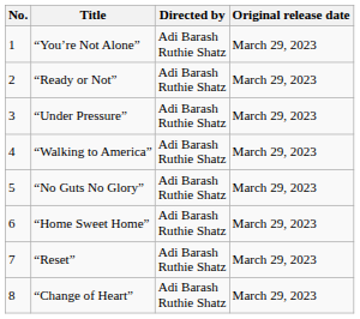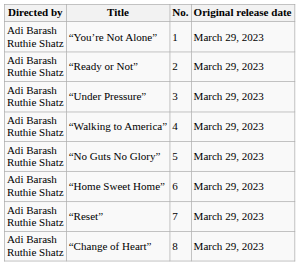 <table class="wikitable sortable">
 <tr>
+<th><strong>Directed by</strong></th>
+<th><strong>Title</strong></th>
 <th><strong>No.</strong></th>
-<th><strong>Title</strong></th>
-<th><strong>Directed by</strong></th>
 <th><strong>Original release date </strong></th>
 </tr>
 <tr>
+<td>Adi Barash<br>Ruthie Shatz</td>
+<td>“You’re Not Alone”</td>
 <td>1</td>
-<td>“You’re Not Alone”</td>
-<td>Adi Barash<br>Ruthie Shatz</td>
 <td>March 29, 2023</td>
 </tr>
 <tr>
+<td>Adi Barash<br>Ruthie Shatz</td>
+<td>“Ready or Not”</td>
 <td>2</td>
-<td>“Ready or Not”</td>
-<td>Adi Barash<br>Ruthie Shatz</td>
 <td>March 29, 2023</td>
 </tr>
 <tr>
+<td>Adi Barash<br>Ruthie Shatz</td>
+<td>“Under Pressure”</td>
 <td>3</td>
-<td>“Under Pressure”</td>
-<td>Adi Barash<br>Ruthie Shatz</td>
 <td>March 29, 2023</td>
 </tr>
 <tr>
+<td>Adi Barash<br>Ruthie Shatz</td>
+<td>“Walking to America”</td>
 <td>4</td>
-<td>“Walking to America”</td>
-<td>Adi Barash<br>Ruthie Shatz</td>
 <td>March 29, 2023</td>
 </tr>
 <tr>
+<td>Adi Barash<br>Ruthie Shatz</td>
+<td>“No Guts No Glory”</td>
 <td>5</td>
-<td>“No Guts No Glory”</td>
-<td>Adi Barash<br>Ruthie Shatz</td>
 <td>March 29, 2023</td>
 </tr>
 <tr>
+<td>Adi Barash<br>Ruthie Shatz</td>
+<td>“Home Sweet Home”</td>
 <td>6</td>
-<td>“Home Sweet Home”</td>
-<td>Adi Barash<br>Ruthie Shatz</td>
 <td>March 29, 2023</td>
 </tr>
 <tr>
+<td>Adi Barash<br>Ruthie Shatz</td>
+<td>“Reset”</td>
 <td>7</td>
-<td>“Reset”</td>
-<td>Adi Barash<br>Ruthie Shatz</td>
 <td>March 29, 2023</td>
 </tr>
 <tr>
+<td>Adi Barash<br>Ruthie Shatz</td>
+<td>“Change of Heart”</td>
 <td>8</td>
-<td>“Change of Heart”</td>
-<td>Adi Barash<br>Ruthie Shatz</td>
 <td>March 29, 2023</td>
 </tr>
 </table>
